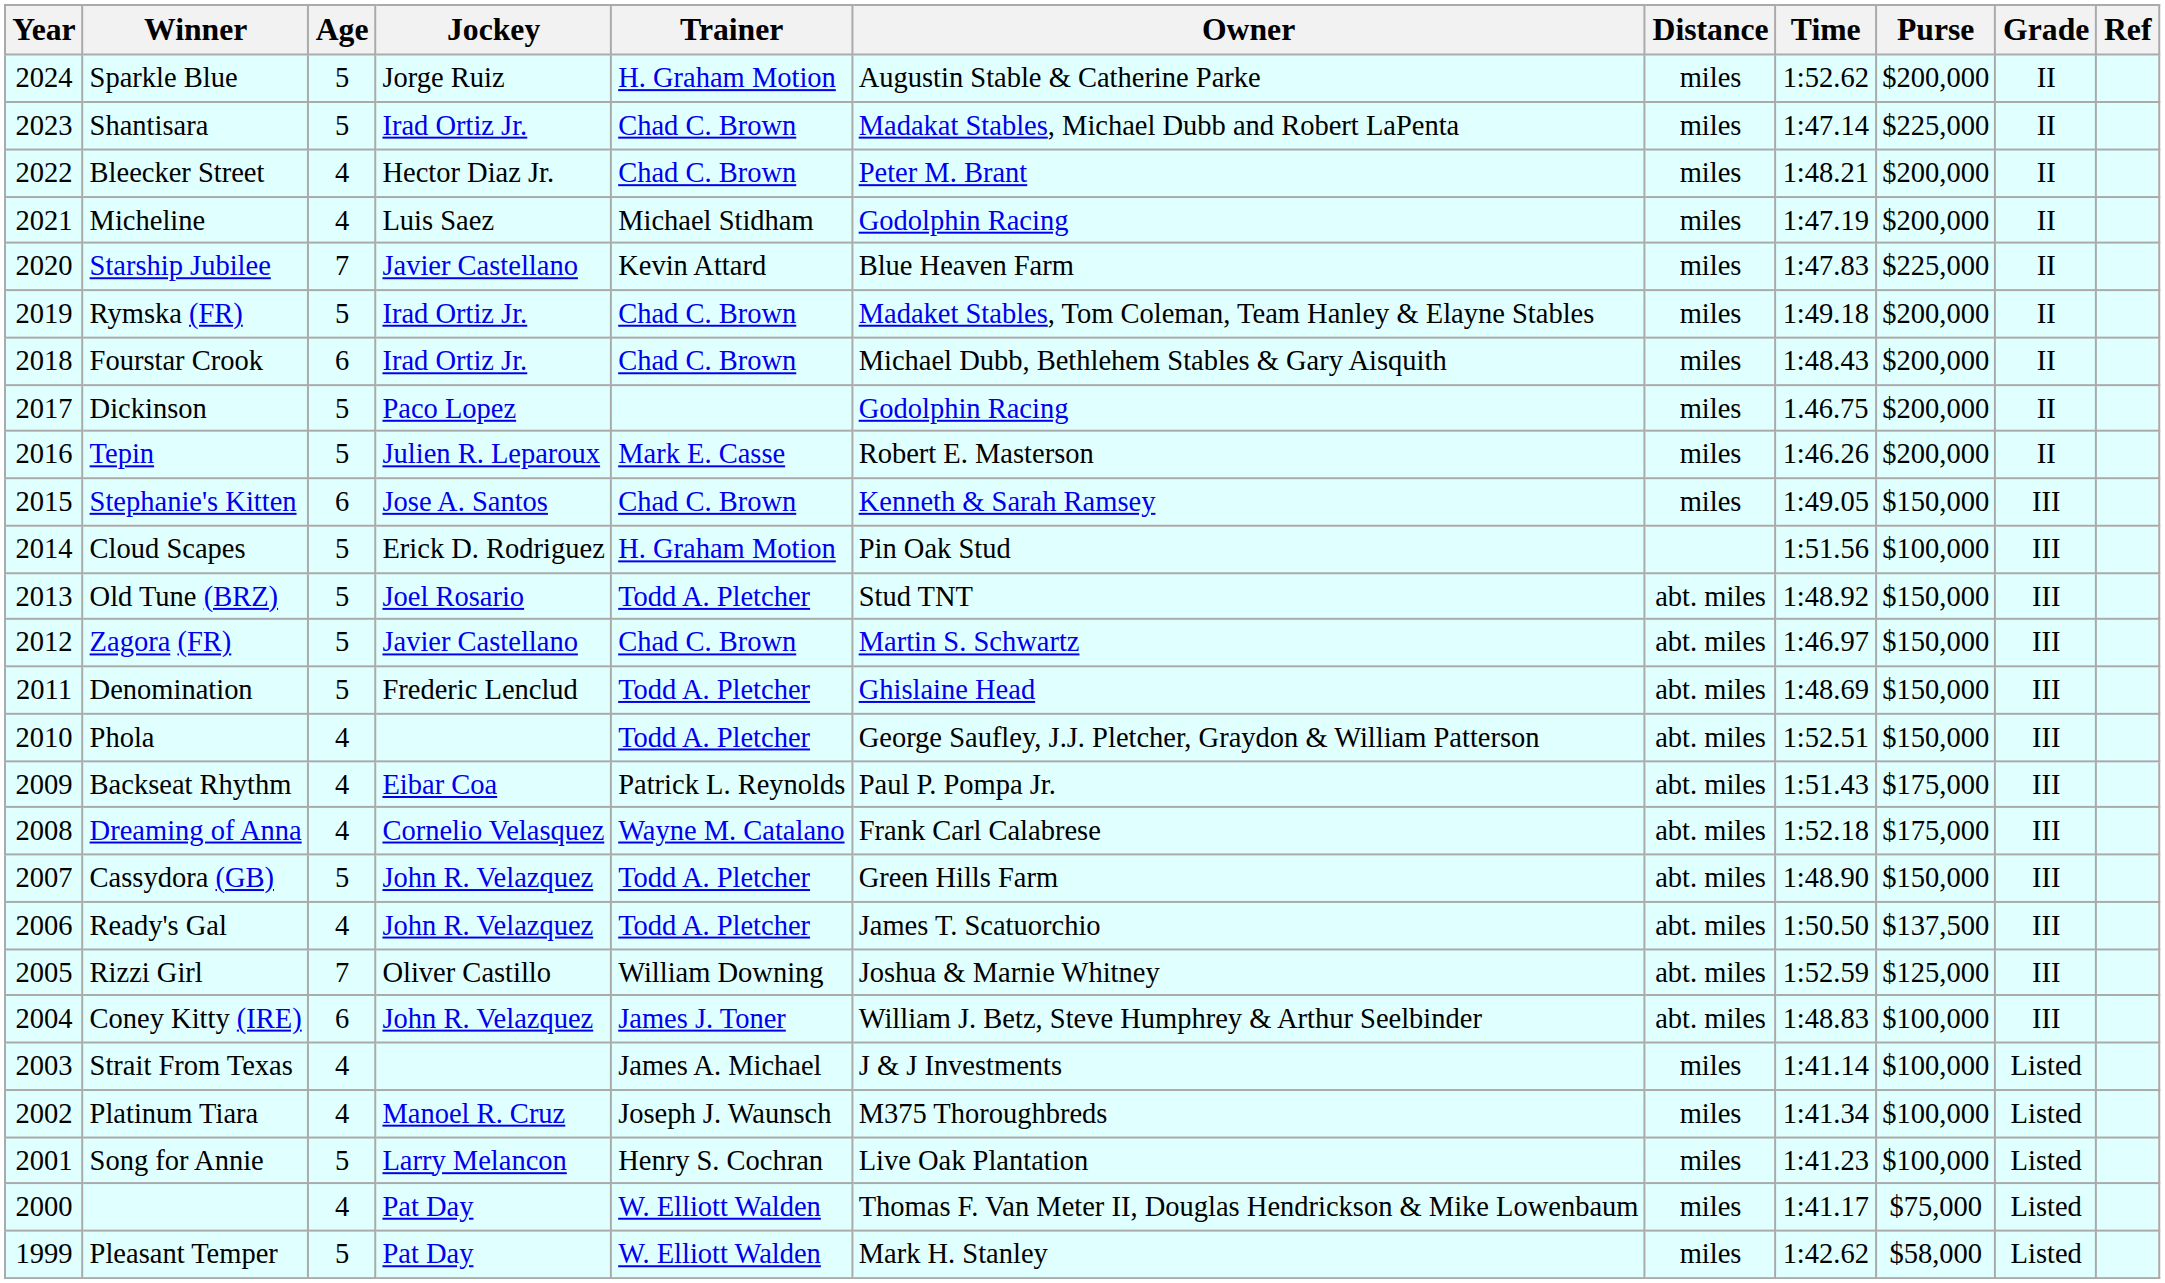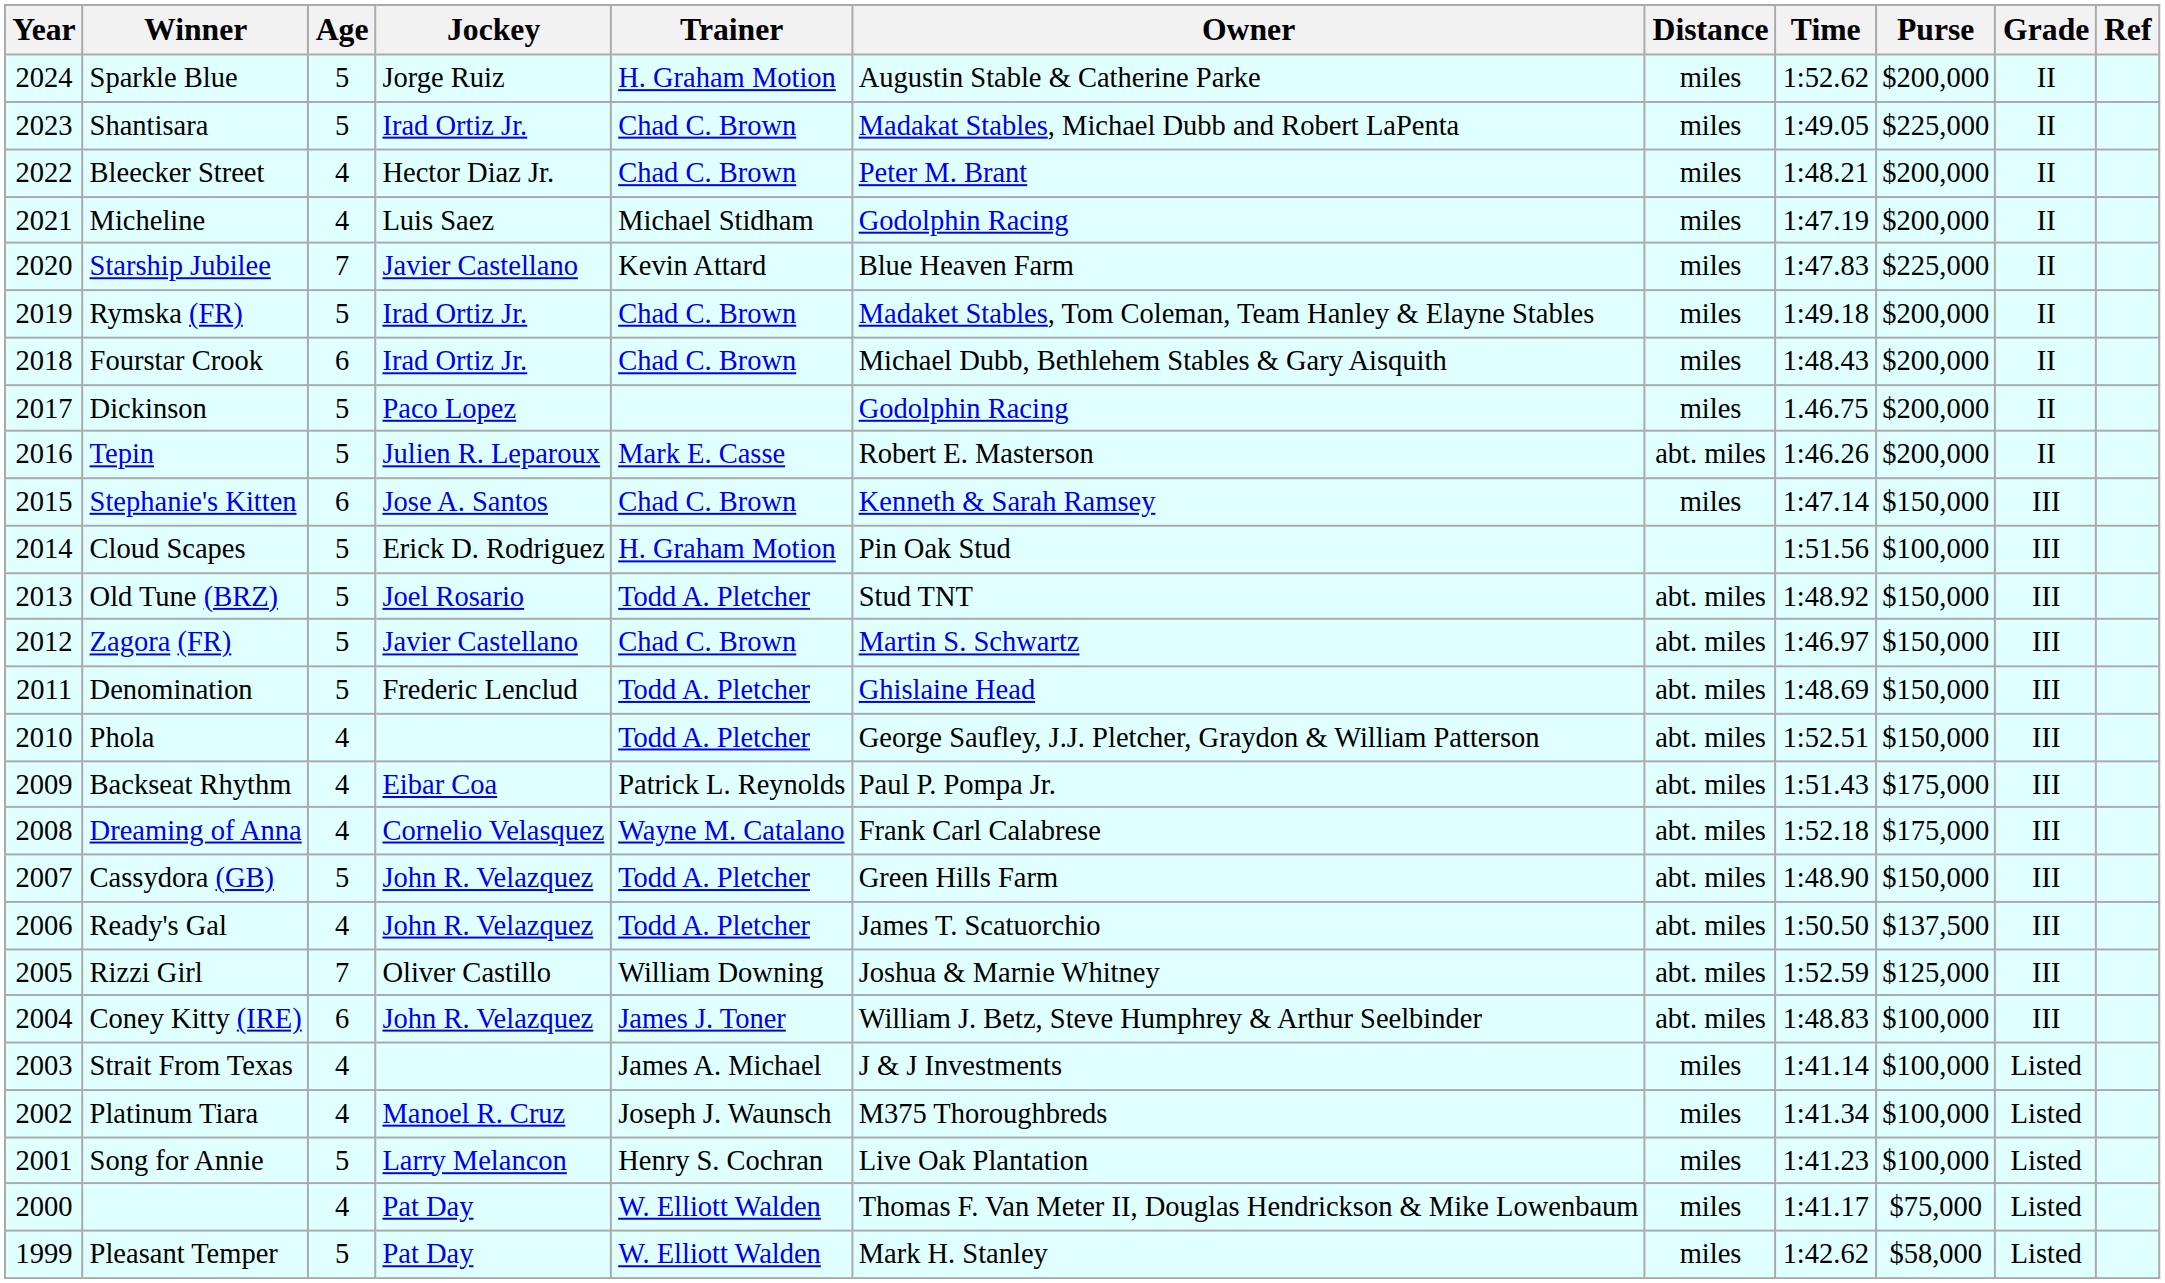 <table class="wikitable sortable">
 <tr>
 <th>Year</th>
 <th>Winner</th>
 <th>Age</th>
 <th>Jockey</th>
 <th>Trainer</th>
 <th>Owner</th>
 <th>Distance</th>
 <th>Time</th>
 <th>Purse</th>
 <th>Grade</th>
 <th>Ref</th>
 </tr>
 <tr style="font-size:90%; background-color:lightcyan">
 <td align=center>2024</td>
 <td>Sparkle Blue</td>
 <td align=center>5</td>
 <td>Jorge Ruiz</td>
 <td><a href='#'>H. Graham Motion</a></td>
 <td>Augustin Stable & Catherine Parke</td>
 <td align=center> miles</td>
 <td align=center>1:52.62</td>
 <td align=center>$200,000</td>
 <td align=center>II</td>
 <td></td>
 </tr>
 <tr style="font-size:90%; background-color:lightcyan">
 <td align=center>2023</td>
 <td>Shantisara</td>
 <td align=center>5</td>
 <td><a href='#'>Irad Ortiz Jr.</a></td>
 <td><a href='#'>Chad C. Brown</a></td>
 <td><a href='#'>Madakat Stables</a>, Michael Dubb and Robert LaPenta</td>
 <td align=center> miles</td>
-<td align=center>1:47.14</td>
+<td align=center>1:49.05</td>
 <td align=center>$225,000</td>
 <td align=center>II</td>
 <td></td>
 </tr>
 <tr style="font-size:90%; background-color:lightcyan">
 <td align=center>2022</td>
 <td>Bleecker Street</td>
 <td align=center>4</td>
 <td>Hector Diaz Jr.</td>
 <td><a href='#'>Chad C. Brown</a></td>
 <td><a href='#'>Peter M. Brant</a></td>
 <td align=center> miles</td>
 <td align=center>1:48.21</td>
 <td align=center>$200,000</td>
 <td align=center>II</td>
 <td></td>
 </tr>
 <tr style="font-size:90%; background-color:lightcyan">
 <td align=center>2021</td>
 <td>Micheline</td>
 <td align=center>4</td>
 <td>Luis Saez</td>
 <td>Michael Stidham</td>
 <td><a href='#'>Godolphin Racing</a></td>
 <td align=center> miles</td>
 <td align=center>1:47.19</td>
 <td align=center>$200,000</td>
 <td align=center>II</td>
 <td></td>
 </tr>
 <tr style="font-size:90%; background-color:lightcyan">
 <td align=center>2020</td>
 <td><a href='#'>Starship Jubilee</a></td>
 <td align=center>7</td>
 <td><a href='#'>Javier Castellano</a></td>
 <td>Kevin Attard</td>
 <td>Blue Heaven Farm</td>
 <td align=center> miles</td>
 <td align=center>1:47.83</td>
 <td align=center>$225,000</td>
 <td align=center>II</td>
 <td></td>
 </tr>
 <tr style="font-size:90%; background-color:lightcyan">
 <td align=center>2019</td>
 <td>Rymska <a href='#'>(FR)</a></td>
 <td align=center>5</td>
 <td><a href='#'>Irad Ortiz Jr.</a></td>
 <td><a href='#'>Chad C. Brown</a></td>
 <td><a href='#'>Madaket Stables</a>, Tom Coleman, Team Hanley & Elayne Stables</td>
 <td align=center> miles</td>
 <td align=center>1:49.18</td>
 <td align=center>$200,000</td>
 <td align=center>II</td>
 <td></td>
 </tr>
 <tr style="font-size:90%; background-color:lightcyan">
 <td align=center>2018</td>
 <td>Fourstar Crook</td>
 <td align=center>6</td>
 <td><a href='#'>Irad Ortiz Jr.</a></td>
 <td><a href='#'>Chad C. Brown</a></td>
 <td>Michael Dubb, Bethlehem Stables & Gary Aisquith</td>
 <td align=center> miles</td>
 <td align=center>1:48.43</td>
 <td align=center>$200,000</td>
 <td align=center>II</td>
 <td></td>
 </tr>
 <tr style="font-size:90%; background-color:lightcyan">
 <td align=center>2017</td>
 <td>Dickinson</td>
 <td align=center>5</td>
 <td><a href='#'>Paco Lopez</a></td>
 <td></td>
 <td><a href='#'>Godolphin Racing</a></td>
 <td align=center> miles</td>
 <td align=center>1.46.75</td>
 <td align=center>$200,000</td>
 <td align=center>II</td>
 <td></td>
 </tr>
 <tr style="font-size:90%; background-color:lightcyan">
 <td align=center>2016</td>
 <td><a href='#'>Tepin</a></td>
 <td align=center>5</td>
 <td><a href='#'>Julien R. Leparoux</a></td>
 <td><a href='#'>Mark E. Casse</a></td>
 <td>Robert E. Masterson</td>
-<td align=center> miles</td>
+<td align=center>abt.  miles</td>
 <td align=center>1:46.26</td>
 <td align=center>$200,000</td>
 <td align=center>II</td>
 <td></td>
 </tr>
 <tr style="font-size:90%; background-color:lightcyan">
 <td align=center>2015</td>
 <td><a href='#'>Stephanie's Kitten</a></td>
 <td align=center>6</td>
 <td><a href='#'>Jose A. Santos</a></td>
 <td><a href='#'>Chad C. Brown</a></td>
 <td><a href='#'>Kenneth & Sarah Ramsey</a></td>
 <td align=center> miles</td>
-<td align=center>1:49.05</td>
+<td align=center>1:47.14</td>
 <td align=center>$150,000</td>
 <td align=center>III</td>
 <td></td>
 </tr>
 <tr style="font-size:90%; background-color:lightcyan">
 <td align=center>2014</td>
 <td>Cloud Scapes</td>
 <td align=center>5</td>
 <td>Erick D. Rodriguez</td>
 <td><a href='#'>H. Graham Motion</a></td>
 <td>Pin Oak Stud</td>
 <td align=center></td>
 <td align=center>1:51.56</td>
 <td align=center>$100,000</td>
 <td align=center>III</td>
 <td></td>
 </tr>
 <tr style="font-size:90%; background-color:lightcyan">
 <td align=center>2013</td>
 <td>Old Tune <a href='#'>(BRZ)</a></td>
 <td align=center>5</td>
 <td><a href='#'>Joel Rosario</a></td>
 <td><a href='#'>Todd A. Pletcher</a></td>
 <td>Stud TNT</td>
 <td align=center>abt.  miles</td>
 <td align=center>1:48.92</td>
 <td align=center>$150,000</td>
 <td align=center>III</td>
 <td></td>
 </tr>
 <tr style="font-size:90%; background-color:lightcyan">
 <td align=center>2012</td>
 <td><a href='#'>Zagora</a> <a href='#'>(FR)</a></td>
 <td align=center>5</td>
 <td><a href='#'>Javier Castellano</a></td>
 <td><a href='#'>Chad C. Brown</a></td>
 <td><a href='#'>Martin S. Schwartz</a></td>
 <td align=center>abt.  miles</td>
 <td align=center>1:46.97</td>
 <td align=center>$150,000</td>
 <td align=center>III</td>
 <td></td>
 </tr>
 <tr style="font-size:90%; background-color:lightcyan">
 <td align=center>2011</td>
 <td>Denomination</td>
 <td align=center>5</td>
 <td>Frederic Lenclud</td>
 <td><a href='#'>Todd A. Pletcher</a></td>
 <td><a href='#'>Ghislaine Head</a></td>
 <td align=center>abt.  miles</td>
 <td align=center>1:48.69</td>
 <td align=center>$150,000</td>
 <td align=center>III</td>
 <td></td>
 </tr>
 <tr style="font-size:90%; background-color:lightcyan">
 <td align=center>2010</td>
 <td>Phola</td>
 <td align=center>4</td>
 <td></td>
 <td><a href='#'>Todd A. Pletcher</a></td>
 <td>George Saufley, J.J. Pletcher, Graydon & William Patterson</td>
 <td align=center>abt.  miles</td>
 <td align=center>1:52.51</td>
 <td align=center>$150,000</td>
 <td align=center>III</td>
 <td></td>
 </tr>
 <tr style="font-size:90%; background-color:lightcyan">
 <td align=center>2009</td>
 <td>Backseat Rhythm</td>
 <td align=center>4</td>
 <td><a href='#'>Eibar Coa</a></td>
 <td>Patrick L. Reynolds</td>
 <td>Paul P. Pompa Jr.</td>
 <td align=center>abt.  miles</td>
 <td align=center>1:51.43</td>
 <td align=center>$175,000</td>
 <td align=center>III</td>
 <td></td>
 </tr>
 <tr style="font-size:90%; background-color:lightcyan">
 <td align=center>2008</td>
 <td><a href='#'>Dreaming of Anna</a></td>
 <td align=center>4</td>
 <td><a href='#'>Cornelio Velasquez</a></td>
 <td><a href='#'>Wayne M. Catalano</a></td>
 <td>Frank Carl Calabrese</td>
 <td align=center>abt.  miles</td>
 <td align=center>1:52.18</td>
 <td align=center>$175,000</td>
 <td align=center>III</td>
 <td></td>
 </tr>
 <tr style="font-size:90%; background-color:lightcyan">
 <td align=center>2007</td>
 <td>Cassydora <a href='#'>(GB)</a></td>
 <td align=center>5</td>
 <td><a href='#'>John R. Velazquez</a></td>
 <td><a href='#'>Todd A. Pletcher</a></td>
 <td>Green Hills Farm</td>
 <td align=center>abt.  miles</td>
 <td align=center>1:48.90</td>
 <td align=center>$150,000</td>
 <td align=center>III</td>
 <td></td>
 </tr>
 <tr style="font-size:90%; background-color:lightcyan">
 <td align=center>2006</td>
 <td>Ready's Gal</td>
 <td align=center>4</td>
 <td><a href='#'>John R. Velazquez</a></td>
 <td><a href='#'>Todd A. Pletcher</a></td>
 <td>James T. Scatuorchio</td>
 <td align=center>abt.  miles</td>
 <td align=center>1:50.50</td>
 <td align=center>$137,500</td>
 <td align=center>III</td>
 <td></td>
 </tr>
 <tr style="font-size:90%; background-color:lightcyan">
 <td align=center>2005</td>
 <td>Rizzi Girl</td>
 <td align=center>7</td>
 <td>Oliver Castillo</td>
 <td>William Downing</td>
 <td>Joshua & Marnie Whitney</td>
 <td align=center>abt.  miles</td>
 <td align=center>1:52.59</td>
 <td align=center>$125,000</td>
 <td align=center>III</td>
 <td></td>
 </tr>
 <tr style="font-size:90%; background-color:lightcyan">
 <td align=center>2004</td>
 <td>Coney Kitty <a href='#'>(IRE)</a></td>
 <td align=center>6</td>
 <td><a href='#'>John R. Velazquez</a></td>
 <td><a href='#'>James J. Toner</a></td>
 <td>William J. Betz, Steve Humphrey & Arthur Seelbinder</td>
 <td align=center>abt.  miles</td>
 <td align=center>1:48.83</td>
 <td align=center>$100,000</td>
 <td align=center>III</td>
 <td></td>
 </tr>
 <tr style="font-size:90%; background-color:lightcyan">
 <td align=center>2003</td>
 <td>Strait From Texas</td>
 <td align=center>4</td>
 <td></td>
 <td>James A. Michael</td>
 <td>J & J Investments</td>
 <td align=center> miles</td>
 <td align=center>1:41.14</td>
 <td align=center>$100,000</td>
 <td align=center>Listed</td>
 <td></td>
 </tr>
 <tr style="font-size:90%; background-color:lightcyan">
 <td align=center>2002</td>
 <td>Platinum Tiara</td>
 <td align=center>4</td>
 <td><a href='#'>Manoel R. Cruz</a></td>
 <td>Joseph J. Waunsch</td>
 <td>M375 Thoroughbreds</td>
 <td align=center> miles</td>
 <td align=center>1:41.34</td>
 <td align=center>$100,000</td>
 <td align=center>Listed</td>
 <td></td>
 </tr>
 <tr style="font-size:90%; background-color:lightcyan">
 <td align=center>2001</td>
 <td>Song for Annie</td>
 <td align=center>5</td>
 <td><a href='#'>Larry Melancon</a></td>
 <td>Henry S. Cochran</td>
 <td>Live Oak Plantation</td>
 <td align=center> miles</td>
 <td align=center>1:41.23</td>
 <td align=center>$100,000</td>
 <td align=center>Listed</td>
 <td></td>
 </tr>
 <tr style="font-size:90%; background-color:lightcyan">
 <td align=center>2000</td>
 <td></td>
 <td align=center>4</td>
 <td><a href='#'>Pat Day</a></td>
 <td><a href='#'>W. Elliott Walden</a></td>
 <td>Thomas F. Van Meter II, Douglas Hendrickson & Mike Lowenbaum</td>
 <td align=center> miles</td>
 <td align=center>1:41.17</td>
 <td align=center>$75,000</td>
 <td align=center>Listed</td>
 <td></td>
 </tr>
 <tr style="font-size:90%; background-color:lightcyan">
 <td align=center>1999</td>
 <td>Pleasant Temper</td>
 <td align=center>5</td>
 <td><a href='#'>Pat Day</a></td>
 <td><a href='#'>W. Elliott Walden</a></td>
 <td>Mark H. Stanley</td>
 <td align=center> miles</td>
 <td align=center>1:42.62</td>
 <td align=center>$58,000</td>
 <td align=center>Listed</td>
 <td></td>
 </tr>
 </table>
